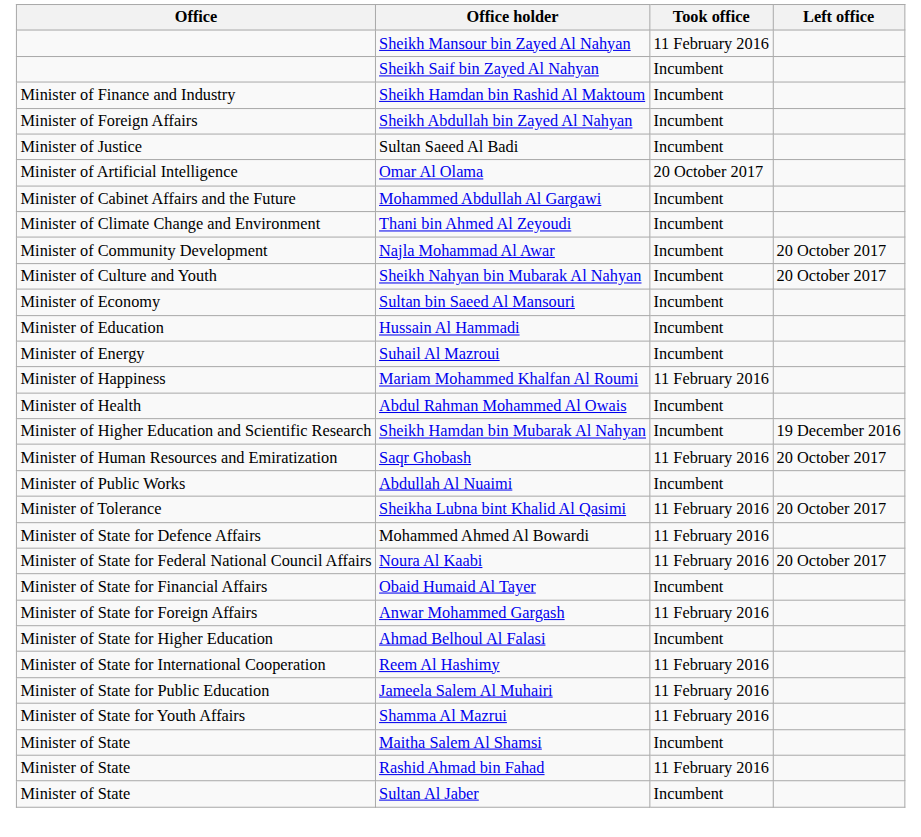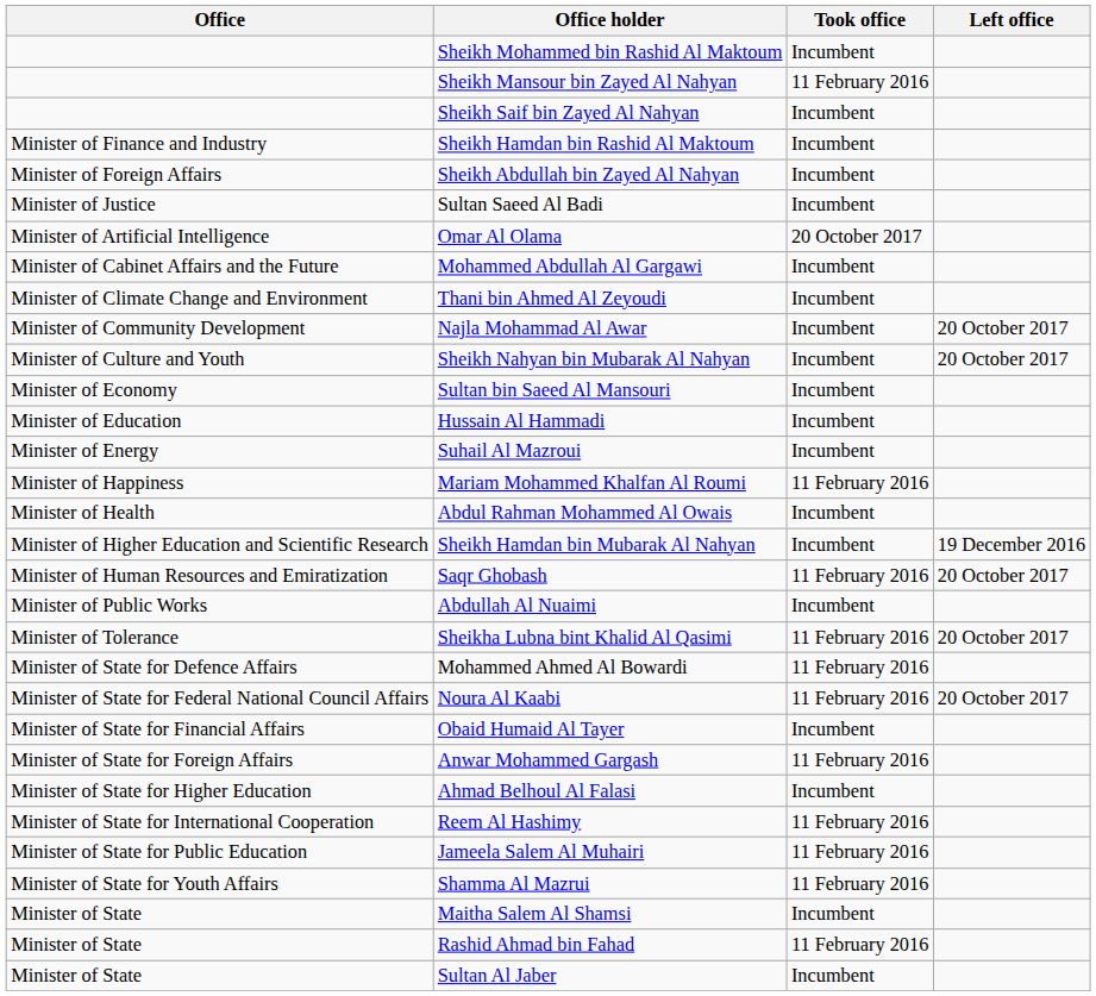 <table class="wikitable" style="margin-left: auto; margin-right: auto; border: none;">
 <tr>
 <th>Office</th>
 <th>Office holder</th>
 <th>Took office</th>
 <th>Left office</th>
+</tr>
+<tr>
+<td></td>
+<td><a href='#'>Sheikh Mohammed bin Rashid Al Maktoum</a></td>
+<td>Incumbent</td>
+<td></td>
 </tr>
 <tr>
 <td></td>
 <td><a href='#'>Sheikh Mansour bin Zayed Al Nahyan</a></td>
 <td>11 February 2016</td>
 <td></td>
 </tr>
 <tr>
 <td></td>
 <td><a href='#'>Sheikh Saif bin Zayed Al Nahyan</a></td>
 <td>Incumbent</td>
 <td></td>
 </tr>
 <tr>
 <td>Minister of Finance and Industry</td>
 <td><a href='#'>Sheikh Hamdan bin Rashid Al Maktoum</a></td>
 <td>Incumbent</td>
 <td></td>
 </tr>
 <tr>
 <td>Minister of Foreign Affairs</td>
 <td><a href='#'>Sheikh Abdullah bin Zayed Al Nahyan</a></td>
 <td>Incumbent</td>
 <td></td>
 </tr>
 <tr>
 <td>Minister of Justice</td>
 <td>Sultan Saeed Al Badi</td>
 <td>Incumbent</td>
 <td></td>
 </tr>
 <tr>
 <td>Minister of Artificial Intelligence</td>
 <td><a href='#'>Omar Al Olama</a></td>
 <td>20 October 2017</td>
 <td></td>
 </tr>
 <tr>
 <td>Minister of Cabinet Affairs and the Future</td>
 <td><a href='#'>Mohammed Abdullah Al Gargawi</a></td>
 <td>Incumbent</td>
 <td></td>
 </tr>
 <tr>
 <td>Minister of Climate Change and Environment</td>
 <td><a href='#'>Thani bin Ahmed Al Zeyoudi</a></td>
 <td>Incumbent</td>
 <td></td>
 </tr>
 <tr>
 <td>Minister of Community Development</td>
 <td><a href='#'>Najla Mohammad Al Awar</a></td>
 <td>Incumbent</td>
 <td>20 October 2017</td>
 </tr>
 <tr>
 <td>Minister of Culture and Youth</td>
 <td><a href='#'>Sheikh Nahyan bin Mubarak Al Nahyan</a></td>
 <td>Incumbent</td>
 <td>20 October 2017</td>
 </tr>
 <tr>
 <td>Minister of Economy</td>
 <td><a href='#'>Sultan bin Saeed Al Mansouri</a></td>
 <td>Incumbent</td>
 <td></td>
 </tr>
 <tr>
 <td>Minister of Education</td>
 <td><a href='#'>Hussain Al Hammadi</a></td>
 <td>Incumbent</td>
 <td></td>
 </tr>
 <tr>
 <td>Minister of Energy</td>
 <td><a href='#'>Suhail Al Mazroui</a></td>
 <td>Incumbent</td>
 <td></td>
 </tr>
 <tr>
 <td>Minister of Happiness</td>
 <td><a href='#'>Mariam Mohammed Khalfan Al Roumi</a></td>
 <td>11 February 2016</td>
 <td></td>
 </tr>
 <tr>
 <td>Minister of Health</td>
 <td><a href='#'>Abdul Rahman Mohammed Al Owais</a></td>
 <td>Incumbent</td>
 <td></td>
 </tr>
 <tr>
 <td>Minister of Higher Education and Scientific Research</td>
 <td><a href='#'>Sheikh Hamdan bin Mubarak Al Nahyan</a></td>
 <td>Incumbent</td>
 <td>19 December 2016</td>
 </tr>
 <tr>
 <td>Minister of Human Resources and Emiratization</td>
 <td><a href='#'>Saqr Ghobash</a></td>
 <td>11 February 2016</td>
 <td>20 October 2017</td>
 </tr>
 <tr>
 <td>Minister of Public Works</td>
 <td><a href='#'>Abdullah Al Nuaimi</a></td>
 <td>Incumbent</td>
 <td></td>
 </tr>
 <tr>
 <td>Minister of Tolerance</td>
 <td><a href='#'>Sheikha Lubna bint Khalid Al Qasimi</a></td>
 <td>11 February 2016</td>
 <td>20 October 2017</td>
 </tr>
 <tr>
 <td>Minister of State for Defence Affairs</td>
 <td>Mohammed Ahmed Al Bowardi</td>
 <td>11 February 2016</td>
 <td></td>
 </tr>
 <tr>
 <td>Minister of State for Federal National Council Affairs</td>
 <td><a href='#'>Noura Al Kaabi</a></td>
 <td>11 February 2016</td>
 <td>20 October 2017</td>
 </tr>
 <tr>
 <td>Minister of State for Financial Affairs</td>
 <td><a href='#'>Obaid Humaid Al Tayer</a></td>
 <td>Incumbent</td>
 <td></td>
 </tr>
 <tr>
 <td>Minister of State for Foreign Affairs</td>
 <td><a href='#'>Anwar Mohammed Gargash</a></td>
 <td>11 February 2016</td>
 <td></td>
 </tr>
 <tr>
 <td>Minister of State for Higher Education</td>
 <td><a href='#'>Ahmad Belhoul Al Falasi</a></td>
 <td>Incumbent</td>
 <td></td>
 </tr>
 <tr>
 <td>Minister of State for International Cooperation</td>
 <td><a href='#'>Reem Al Hashimy</a></td>
 <td>11 February 2016</td>
 <td></td>
 </tr>
 <tr>
 <td>Minister of State for Public Education</td>
 <td><a href='#'>Jameela Salem Al Muhairi</a></td>
 <td>11 February 2016</td>
 <td></td>
 </tr>
 <tr>
 <td>Minister of State for Youth Affairs</td>
 <td><a href='#'>Shamma Al Mazrui</a></td>
 <td>11 February 2016</td>
 <td></td>
 </tr>
 <tr>
 <td>Minister of State</td>
 <td><a href='#'>Maitha Salem Al Shamsi</a></td>
 <td>Incumbent</td>
 <td></td>
 </tr>
 <tr>
 <td>Minister of State</td>
 <td><a href='#'>Rashid Ahmad bin Fahad</a></td>
 <td>11 February 2016</td>
 <td></td>
 </tr>
 <tr>
 <td>Minister of State</td>
 <td><a href='#'>Sultan Al Jaber</a></td>
 <td>Incumbent</td>
 <td></td>
 </tr>
 </table>
